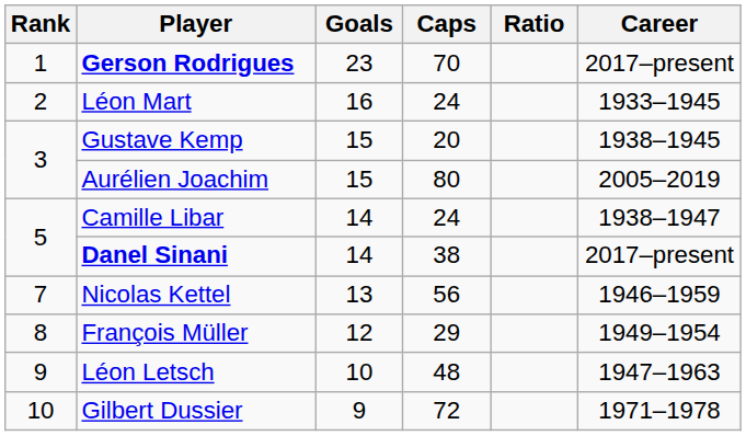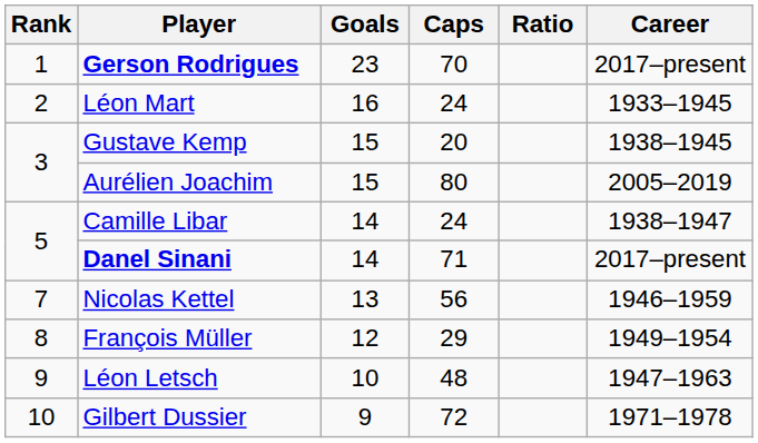 <table class="wikitable sortable" style="text-align:center">
 <tr>
 <th width=30px>Rank</th>
 <th width=150px>Player</th>
 <th width=50px>Goals</th>
 <th width=50px>Caps</th>
 <th width=50px>Ratio</th>
 <th width=100px>Career</th>
 </tr>
 <tr>
 <td>1</td>
 <td align=left><strong><a href='#'>Gerson Rodrigues</a></strong></td>
 <td>23</td>
 <td>70</td>
 <td></td>
 <td>2017–present</td>
 </tr>
 <tr>
 <td>2</td>
 <td align=left><a href='#'>Léon Mart</a></td>
 <td>16</td>
 <td>24</td>
 <td></td>
 <td>1933–1945</td>
 </tr>
 <tr>
 <td rowspan=2>3</td>
 <td align=left><a href='#'>Gustave Kemp</a></td>
 <td>15</td>
 <td>20</td>
 <td></td>
 <td>1938–1945</td>
 </tr>
 <tr>
 <td align=left><a href='#'>Aurélien Joachim</a></td>
 <td>15</td>
 <td>80</td>
 <td></td>
 <td>2005–2019</td>
 </tr>
 <tr>
 <td rowspan=2>5</td>
 <td align=left><a href='#'>Camille Libar</a></td>
 <td>14</td>
 <td>24</td>
 <td></td>
 <td>1938–1947</td>
 </tr>
 <tr>
 <td align=left><strong><a href='#'>Danel Sinani</a></strong></td>
 <td>14</td>
-<td>38</td>
+<td>71</td>
 <td></td>
 <td>2017–present</td>
 </tr>
 <tr>
 <td>7</td>
 <td align=left><a href='#'>Nicolas Kettel</a></td>
 <td>13</td>
 <td>56</td>
 <td></td>
 <td>1946–1959</td>
 </tr>
 <tr>
 <td>8</td>
 <td align=left><a href='#'>François Müller</a></td>
 <td>12</td>
 <td>29</td>
 <td></td>
 <td>1949–1954</td>
 </tr>
 <tr>
 <td>9</td>
 <td align=left><a href='#'>Léon Letsch</a></td>
 <td>10</td>
 <td>48</td>
 <td></td>
 <td>1947–1963</td>
 </tr>
 <tr>
 <td>10</td>
 <td align=left><a href='#'>Gilbert Dussier</a></td>
 <td>9</td>
 <td>72</td>
 <td></td>
 <td>1971–1978</td>
 </tr>
 </table>
